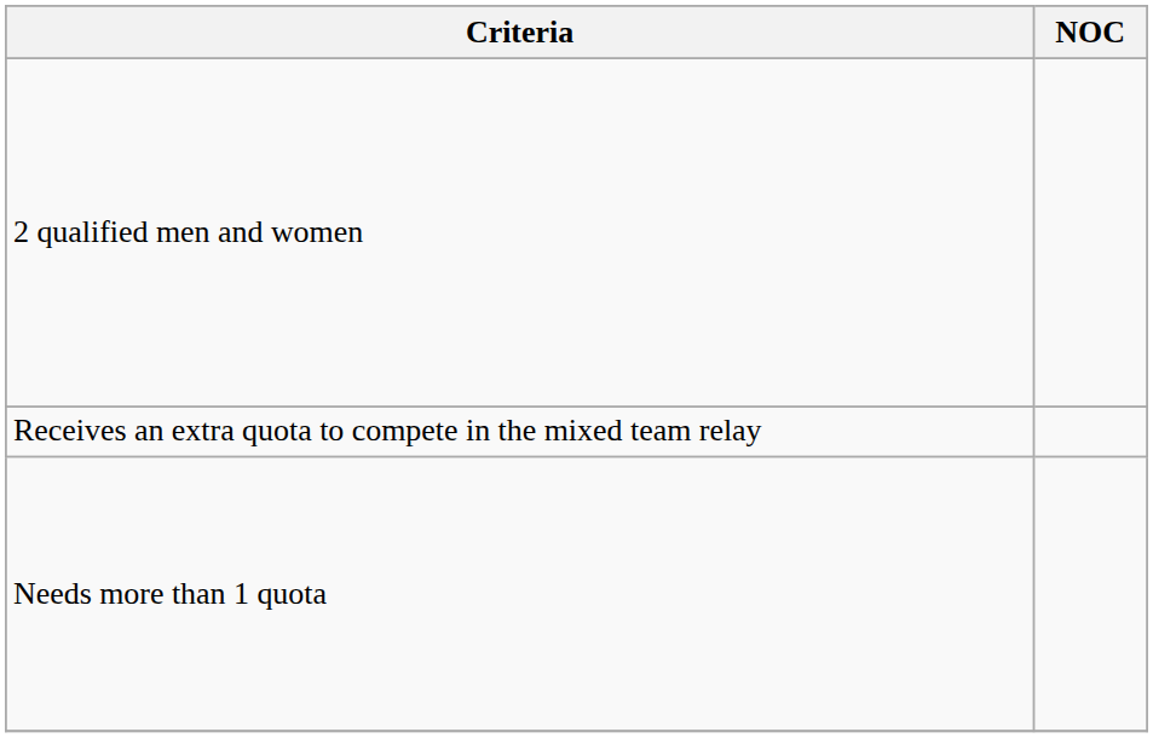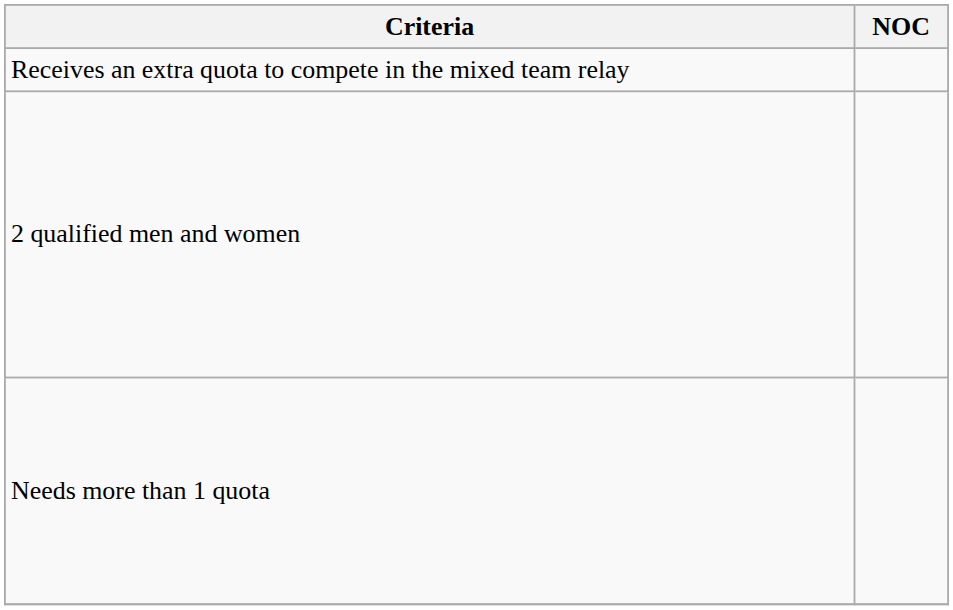 <table class = "wikitable" width="525" style="font-size:90%">
 <tr>
 <th>Criteria</th>
 <th>NOC</th>
 </tr>
 <tr>
+<td>Receives an extra quota to compete in the mixed team relay</td>
+<td><br></td>
+</tr>
+<tr>
 <td>2 qualified men and women</td>
 <td><br><br><br><br><br><br><br><br><br></td>
-</tr>
-<tr>
-<td>Receives an extra quota to compete in the mixed team relay</td>
-<td><br></td>
 </tr>
 <tr>
 <td>Needs more than 1 quota</td>
 <td><br><br><br><br><br><br><br></td>
 </tr>
 <tr>
 </tr>
 </table>
